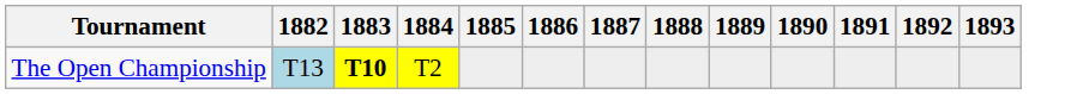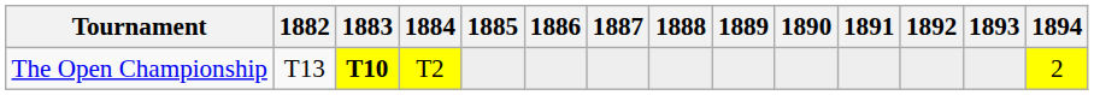 <table class="wikitable" style="font-size:95%;text-align:center;">
 <tr>
 <th>Tournament</th>
 <th>1882</th>
 <th>1883</th>
 <th>1884</th>
 <th>1885</th>
 <th>1886</th>
 <th>1887</th>
 <th>1888</th>
 <th>1889</th>
 <th>1890</th>
 <th>1891</th>
 <th>1892</th>
 <th>1893</th>
+<th>1894</th>
 </tr>
 <tr>
 <td align="left"><a href='#'>The Open Championship</a></td>
-<td style="background: lightblue;">T13</td>
+<td>T13</td>
 <td style="background:yellow;"><strong>T10</strong></td>
 <td style="background:yellow;">T2</td>
 <td style="background:#eeeeee;"></td>
 <td style="background:#eeeeee;"></td>
 <td style="background:#eeeeee;"></td>
 <td style="background:#eeeeee;"></td>
 <td style="background:#eeeeee;"></td>
 <td style="background:#eeeeee;"></td>
 <td style="background:#eeeeee;"></td>
 <td style="background:#eeeeee;"></td>
 <td style="background:#eeeeee;"></td>
+<td style="background:yellow;">2</td>
 </tr>
 </table>
